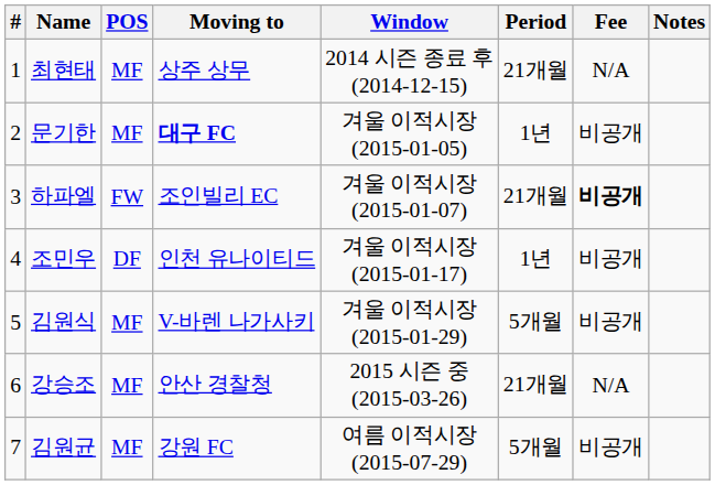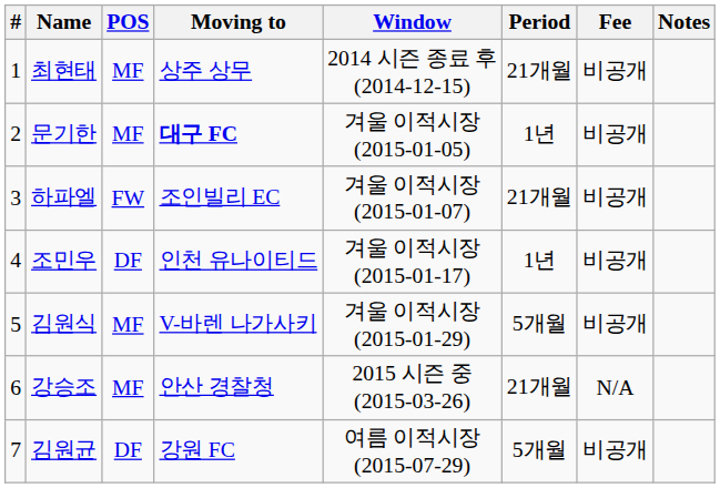 <table class="wikitable sortable" style="text-align:center">
 <tr>
 <th>#</th>
 <th>Name</th>
 <th><a href='#'>POS</a></th>
 <th>Moving to</th>
 <th><a href='#'>Window</a></th>
 <th>Period</th>
 <th>Fee</th>
 <th>Notes</th>
 </tr>
 <tr>
 <td>1</td>
 <td align=left> <a href='#'>최현태</a></td>
 <td><a href='#'>MF</a></td>
 <td align=left> <a href='#'>상주 상무</a></td>
 <td>2014 시즌 종료 후<br>(2014-12-15)</td>
 <td>21개월</td>
-<td>N/A</td>
+<td>비공개</td>
 <td align=left></td>
 </tr>
 <tr>
 <td>2</td>
 <td align=left> <a href='#'>문기한</a></td>
 <td><a href='#'>MF</a></td>
 <td align=left><strong> <a href='#'>대구 FC</a></strong></td>
 <td>겨울 이적시장<br>(2015-01-05)</td>
 <td>1년</td>
 <td>비공개</td>
 <td align=left></td>
 </tr>
 <tr>
 <td>3</td>
 <td align=left> <a href='#'>하파엘</a></td>
 <td><a href='#'>FW</a></td>
 <td align=left> <a href='#'>조인빌리 EC</a></td>
 <td>겨울 이적시장<br>(2015-01-07)</td>
 <td>21개월</td>
-<td><strong>비공개</strong></td>
+<td>비공개</td>
 <td align=left></td>
 </tr>
 <tr>
 <td>4</td>
 <td align=left> <a href='#'>조민우</a></td>
 <td><a href='#'>DF</a></td>
 <td align=left> <a href='#'>인천 유나이티드</a></td>
 <td>겨울 이적시장<br>(2015-01-17)</td>
 <td>1년</td>
 <td>비공개</td>
 <td align=left></td>
 </tr>
 <tr>
 <td>5</td>
 <td align=left> <a href='#'>김원식</a></td>
 <td><a href='#'>MF</a></td>
 <td align=left> <a href='#'>V-바렌 나가사키</a></td>
 <td>겨울 이적시장<br>(2015-01-29)</td>
 <td>5개월</td>
 <td>비공개</td>
 <td align=left></td>
 </tr>
 <tr>
 <td>6</td>
 <td align=left> <a href='#'>강승조</a></td>
 <td><a href='#'>MF</a></td>
 <td align=left> <a href='#'>안산 경찰청</a></td>
 <td>2015 시즌 중<br>(2015-03-26)</td>
 <td>21개월</td>
 <td>N/A</td>
 <td align=left></td>
 </tr>
 <tr>
 <td>7</td>
 <td align=left> <a href='#'>김원균</a></td>
-<td><a href='#'>MF</a></td>
+<td><a href='#'>DF</a></td>
 <td align=left> <a href='#'>강원 FC</a></td>
 <td>여름 이적시장<br>(2015-07-29)</td>
 <td>5개월</td>
 <td>비공개</td>
 <td align=left></td>
 </tr>
 </table>
